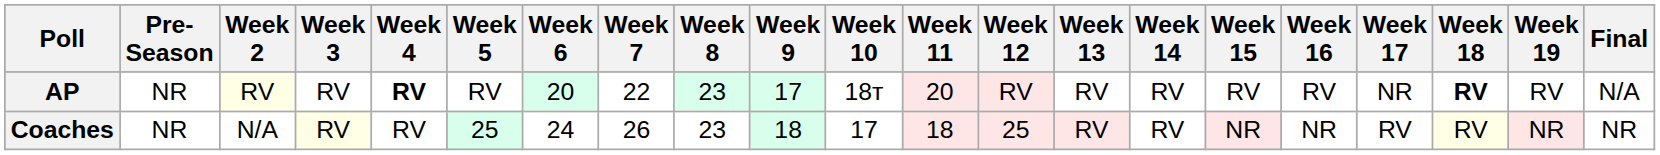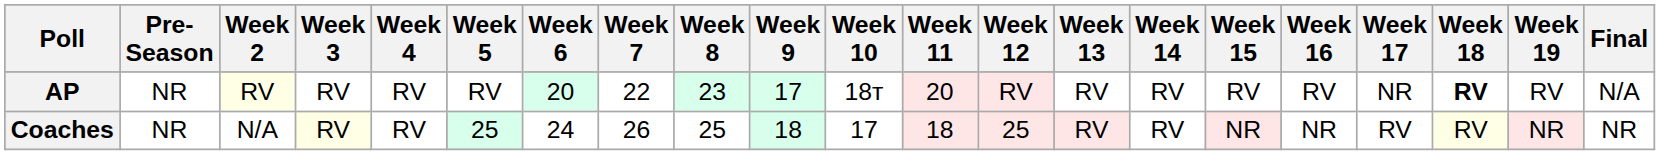 <table class="wikitable" style="white-space:nowrap;font-size:90%">
 <tr>
 <th>Poll</th>
 <th>Pre-<br>Season</th>
 <th>Week<br>2</th>
 <th>Week<br>3</th>
 <th>Week<br>4</th>
 <th>Week<br>5</th>
 <th>Week<br>6</th>
 <th>Week<br>7</th>
 <th>Week<br>8</th>
 <th>Week<br>9</th>
 <th>Week<br>10</th>
 <th>Week<br>11</th>
 <th>Week<br>12</th>
 <th>Week<br>13</th>
 <th>Week<br>14</th>
 <th>Week<br>15</th>
 <th>Week<br>16</th>
 <th>Week<br>17</th>
 <th>Week<br>18</th>
 <th>Week<br>19</th>
 <th>Final</th>
 </tr>
 <tr style="text-align:center;">
 <th>AP</th>
 <td style="background:#FFF;">NR</td>
 <td style="background:#FFFFE6;">RV</td>
 <td style="background:#FFF;">RV</td>
-<td style="background:#FFF;"><strong>RV</strong></td>
+<td style="background:#FFF;">RV</td>
 <td style="background:#FFF;">RV</td>
 <td style="background:#D8FFEB;">20</td>
 <td style="background:#FFF;">22</td>
 <td style="background:#D8FFEB;">23</td>
 <td style="background:#D8FFEB;">17</td>
 <td style="background:#FFF;">18т</td>
 <td style="background:#FFE6E6;">20</td>
 <td style="background:#FFE6E6;">RV</td>
 <td style="background:#FFF;">RV</td>
 <td style="background:#FFF;">RV</td>
 <td style="background:#FFF;">RV</td>
 <td style="background:#FFF;">RV</td>
 <td style="background:#FFF;">NR</td>
 <td style="background:#FFF;"><strong>RV</strong></td>
 <td style="background:#FFF;">RV</td>
 <td style="background:#FFF;">N/A</td>
 </tr>
 <tr style="text-align:center;">
 <th>Coaches</th>
 <td style="background:#FFF;">NR</td>
 <td style="background:#FFF;">N/A</td>
 <td style="background:#FFFFE6;">RV</td>
 <td style="background:#FFF;">RV</td>
 <td style="background:#D8FFEB;">25</td>
 <td style="background:#FFF;">24</td>
 <td style="background:#FFF;">26</td>
-<td style="background:#FFF;">23</td>
+<td style="background:#FFF;">25</td>
 <td style="background:#D8FFEB;">18</td>
 <td style="background:#FFF;">17</td>
 <td style="background:#FFE6E6;">18</td>
 <td style="background:#FFE6E6;">25</td>
 <td style="background:#FFE6E6;">RV</td>
 <td style="background:#FFF;">RV</td>
 <td style="background:#FFE6E6;">NR</td>
 <td style="background:#FFF;">NR</td>
 <td style="background:#FFF;">RV</td>
 <td style="background:#FFFFE6;">RV</td>
 <td style="background:#FFE6E6;">NR</td>
 <td style="background:#FFF;">NR</td>
 </tr>
 </table>
